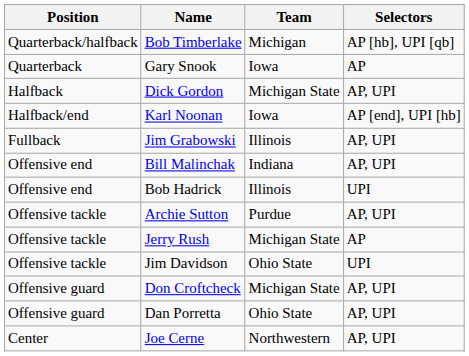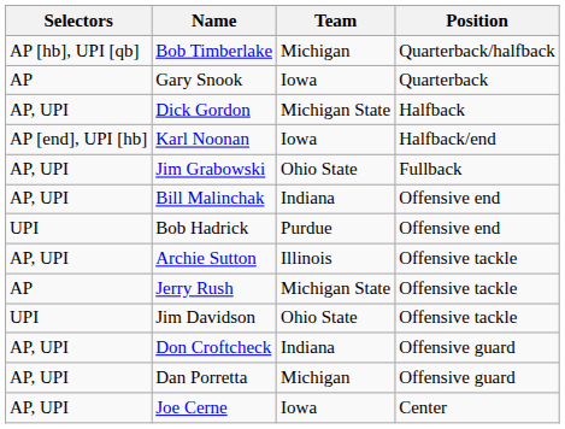 <table class="wikitable" style="font-size: 90%">
 <tr>
-<th>Position</th>
+<th>Selectors</th>
 <th>Name</th>
 <th>Team</th>
-<th>Selectors</th>
+<th>Position</th>
 </tr>
 <tr>
-<td>Quarterback/halfback</td>
+<td>AP [hb], UPI [qb]</td>
 <td><a href='#'>Bob Timberlake</a></td>
 <td>Michigan</td>
-<td>AP [hb], UPI [qb]</td>
+<td>Quarterback/halfback</td>
 </tr>
 <tr>
-<td>Quarterback</td>
+<td>AP</td>
 <td>Gary Snook</td>
 <td>Iowa</td>
-<td>AP</td>
+<td>Quarterback</td>
 </tr>
 <tr>
-<td>Halfback</td>
+<td>AP, UPI</td>
 <td><a href='#'>Dick Gordon</a></td>
 <td>Michigan State</td>
-<td>AP, UPI</td>
+<td>Halfback</td>
 </tr>
 <tr>
-<td>Halfback/end</td>
+<td>AP [end], UPI [hb]</td>
 <td><a href='#'>Karl Noonan</a></td>
 <td>Iowa</td>
-<td>AP [end], UPI [hb]</td>
+<td>Halfback/end</td>
 </tr>
 <tr>
+<td>AP, UPI</td>
+<td><a href='#'>Jim Grabowski</a></td>
+<td>Ohio State</td>
 <td>Fullback</td>
-<td><a href='#'>Jim Grabowski</a></td>
-<td>Illinois</td>
-<td>AP, UPI</td>
 </tr>
 <tr>
-<td>Offensive end</td>
+<td>AP, UPI</td>
 <td><a href='#'>Bill Malinchak</a></td>
 <td>Indiana</td>
-<td>AP, UPI</td>
+<td>Offensive end</td>
 </tr>
 <tr>
+<td>UPI</td>
+<td>Bob Hadrick</td>
+<td>Purdue</td>
 <td>Offensive end</td>
-<td>Bob Hadrick</td>
-<td>Illinois</td>
-<td>UPI</td>
 </tr>
 <tr>
+<td>AP, UPI</td>
+<td><a href='#'>Archie Sutton</a></td>
+<td>Illinois</td>
 <td>Offensive tackle</td>
-<td><a href='#'>Archie Sutton</a></td>
-<td>Purdue</td>
-<td>AP, UPI</td>
 </tr>
 <tr>
-<td>Offensive tackle</td>
+<td>AP</td>
 <td><a href='#'>Jerry Rush</a></td>
 <td>Michigan State</td>
-<td>AP</td>
+<td>Offensive tackle</td>
 </tr>
 <tr>
-<td>Offensive tackle</td>
+<td>UPI</td>
 <td>Jim Davidson</td>
 <td>Ohio State</td>
-<td>UPI</td>
+<td>Offensive tackle</td>
 </tr>
 <tr>
+<td>AP, UPI</td>
+<td><a href='#'>Don Croftcheck</a></td>
+<td>Indiana</td>
 <td>Offensive guard</td>
-<td><a href='#'>Don Croftcheck</a></td>
-<td>Michigan State</td>
-<td>AP, UPI</td>
 </tr>
 <tr>
+<td>AP, UPI</td>
+<td>Dan Porretta</td>
+<td>Michigan</td>
 <td>Offensive guard</td>
-<td>Dan Porretta</td>
-<td>Ohio State</td>
-<td>AP, UPI</td>
 </tr>
 <tr>
+<td>AP, UPI</td>
+<td><a href='#'>Joe Cerne</a></td>
+<td>Iowa</td>
 <td>Center</td>
-<td><a href='#'>Joe Cerne</a></td>
-<td>Northwestern</td>
-<td>AP, UPI</td>
 </tr>
 </table>
